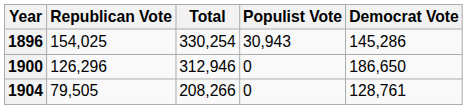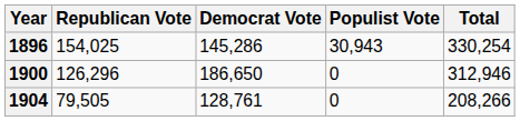 <table class="wikitable">
 <tr>
 <th scope="col">Year</th>
 <th scope="col">Republican Vote</th>
+<th scope="col">Democrat Vote</th>
+<th scope="col">Populist Vote</th>
 <th scope="col">Total</th>
-<th scope="col">Populist Vote</th>
-<th scope="col">Democrat Vote</th>
 </tr>
 <tr>
 <th scope="row">1896</th>
 <td>154,025</td>
+<td>145,286</td>
+<td>30,943</td>
 <td>330,254</td>
-<td>30,943</td>
-<td>145,286</td>
 </tr>
 <tr>
 <th scope="row">1900</th>
 <td>126,296</td>
+<td>186,650</td>
+<td>0</td>
 <td>312,946</td>
-<td>0</td>
-<td>186,650</td>
 </tr>
 <tr>
 <th scope="row">1904</th>
 <td>79,505</td>
+<td>128,761</td>
+<td>0</td>
 <td>208,266</td>
-<td>0</td>
-<td>128,761</td>
 </tr>
 </table>
